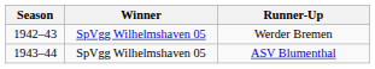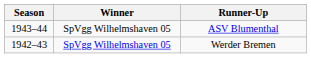 <table class="wikitable">
 <tr align="center" bgcolor="#dfdfdf">
 <th width="70">Season</th>
 <th width="190">Winner</th>
 <th width="190">Runner-Up</th>
 </tr>
 <tr align="center">
+<td>1943–44</td>
+<td>SpVgg Wilhelmshaven 05</td>
+<td><a href='#'>ASV Blumenthal</a></td>
+</tr>
+<tr align="center">
 <td>1942–43</td>
 <td><a href='#'>SpVgg Wilhelmshaven 05</a></td>
 <td>Werder Bremen</td>
 </tr>
-<tr align="center">
-<td>1943–44</td>
-<td>SpVgg Wilhelmshaven 05</td>
-<td><a href='#'>ASV Blumenthal</a></td>
-</tr>
 </table>
